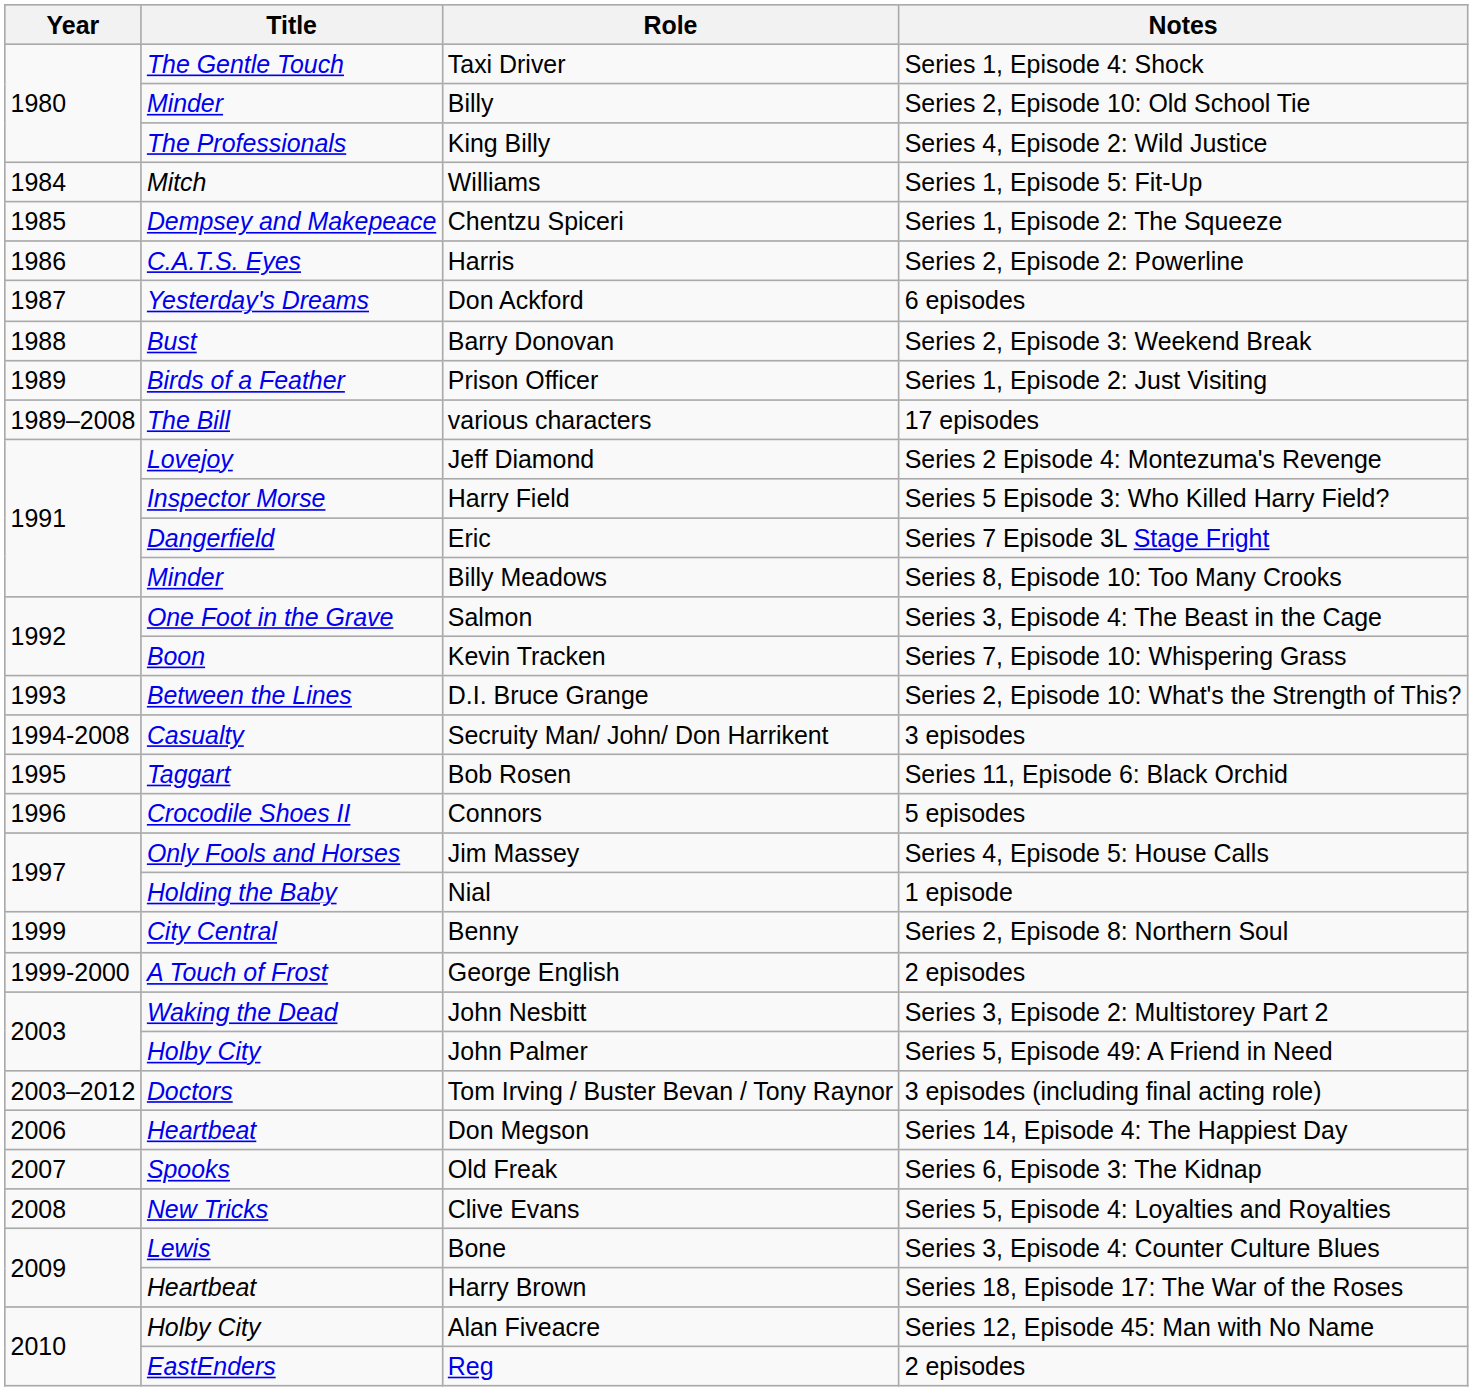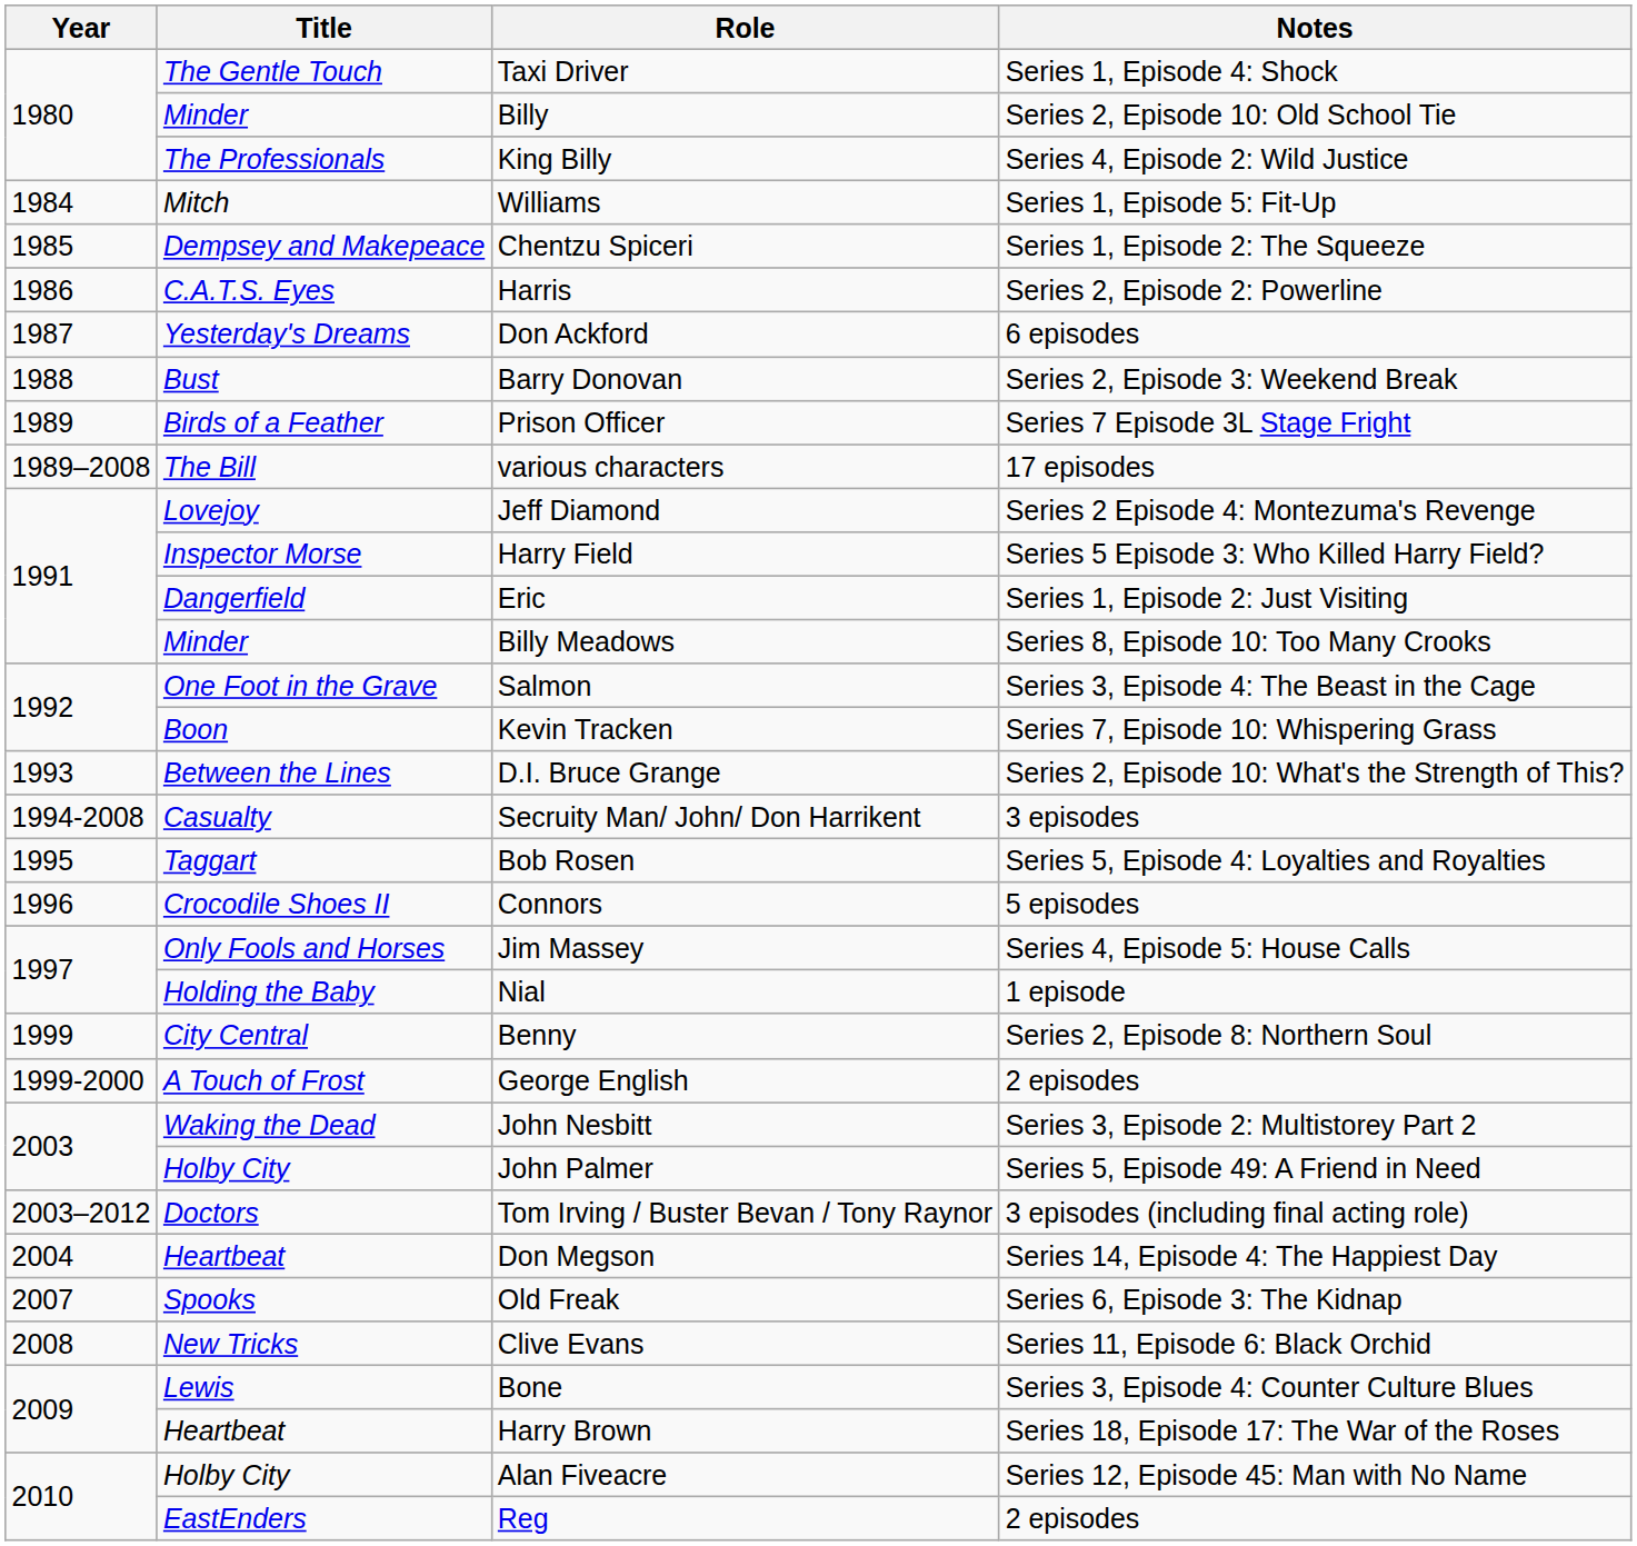 <table class="wikitable" style="font-size: 95%;">
 <tr>
 <th>Year</th>
 <th>Title</th>
 <th>Role</th>
 <th>Notes</th>
 </tr>
 <tr>
 <td rowspan="3">1980</td>
 <td><em><a href='#'>The Gentle Touch</a></em></td>
 <td>Taxi Driver</td>
 <td>Series 1, Episode 4: Shock</td>
 </tr>
 <tr>
 <td><em><a href='#'>Minder</a></em></td>
 <td>Billy</td>
 <td>Series 2, Episode 10: Old School Tie</td>
 </tr>
 <tr>
 <td><em><a href='#'>The Professionals</a></em></td>
 <td>King Billy</td>
 <td>Series 4, Episode 2: Wild Justice</td>
 </tr>
 <tr>
 <td>1984</td>
 <td><em>Mitch</em></td>
 <td>Williams</td>
 <td>Series 1, Episode 5: Fit-Up</td>
 </tr>
 <tr>
 <td>1985</td>
 <td><em><a href='#'>Dempsey and Makepeace</a></em></td>
 <td>Chentzu Spiceri</td>
 <td>Series 1, Episode 2: The Squeeze</td>
 </tr>
 <tr>
 <td>1986</td>
 <td><em><a href='#'>C.A.T.S. Eyes</a></em></td>
 <td>Harris</td>
 <td>Series 2, Episode 2: Powerline</td>
 </tr>
 <tr>
 <td>1987</td>
 <td><em><a href='#'>Yesterday's Dreams</a></em></td>
 <td>Don Ackford</td>
 <td>6 episodes</td>
 </tr>
 <tr>
 <td>1988</td>
 <td><em><a href='#'>Bust</a></em></td>
 <td>Barry Donovan</td>
 <td>Series 2, Episode 3: Weekend Break</td>
 </tr>
 <tr>
 <td>1989</td>
 <td><em><a href='#'>Birds of a Feather</a></em></td>
 <td>Prison Officer</td>
-<td>Series 1, Episode 2: Just Visiting</td>
+<td>Series 7 Episode 3L <a href='#'>Stage Fright</a></td>
 </tr>
 <tr>
 <td>1989–2008</td>
 <td><em><a href='#'>The Bill</a></em></td>
 <td>various characters</td>
 <td>17 episodes</td>
 </tr>
 <tr>
 <td rowspan="4">1991</td>
 <td><em><a href='#'>Lovejoy</a></em></td>
 <td>Jeff Diamond</td>
 <td>Series 2 Episode 4: Montezuma's Revenge</td>
 </tr>
 <tr>
 <td><em><a href='#'>Inspector Morse</a></em></td>
 <td>Harry Field</td>
 <td>Series 5 Episode 3: Who Killed Harry Field?</td>
 </tr>
 <tr>
 <td><em><a href='#'>Dangerfield</a></em></td>
 <td>Eric</td>
-<td>Series 7 Episode 3L <a href='#'>Stage Fright</a></td>
+<td>Series 1, Episode 2: Just Visiting</td>
 </tr>
 <tr>
 <td><em><a href='#'>Minder</a></em></td>
 <td>Billy Meadows</td>
 <td>Series 8, Episode 10: Too Many Crooks</td>
 </tr>
 <tr>
 <td rowspan="2">1992</td>
 <td><em><a href='#'>One Foot in the Grave</a></em></td>
 <td>Salmon</td>
 <td>Series 3, Episode 4: The Beast in the Cage</td>
 </tr>
 <tr>
 <td><em><a href='#'>Boon</a></em></td>
 <td>Kevin Tracken</td>
 <td>Series 7, Episode 10: Whispering Grass</td>
 </tr>
 <tr>
 <td>1993</td>
 <td><em><a href='#'>Between the Lines</a></em></td>
 <td>D.I. Bruce Grange</td>
 <td>Series 2, Episode 10: What's the Strength of This?</td>
 </tr>
 <tr>
 <td>1994-2008</td>
 <td><em><a href='#'>Casualty</a></em></td>
 <td>Secruity Man/ John/ Don Harrikent</td>
 <td>3 episodes</td>
 </tr>
 <tr>
 <td>1995</td>
 <td><em><a href='#'>Taggart</a></em></td>
 <td>Bob Rosen</td>
-<td>Series 11, Episode 6: Black Orchid</td>
+<td>Series 5, Episode 4: Loyalties and Royalties</td>
 </tr>
 <tr>
 <td>1996</td>
 <td><em><a href='#'>Crocodile Shoes II</a></em></td>
 <td>Connors</td>
 <td>5 episodes</td>
 </tr>
 <tr>
 <td rowspan="2">1997</td>
 <td><em><a href='#'>Only Fools and Horses</a></em></td>
 <td>Jim Massey</td>
 <td>Series 4, Episode 5: House Calls</td>
 </tr>
 <tr>
 <td><em><a href='#'>Holding the Baby</a></em></td>
 <td>Nial</td>
 <td>1 episode</td>
 </tr>
 <tr>
 <td>1999</td>
 <td><a href='#'><em>City Central</em></a></td>
 <td>Benny</td>
 <td>Series 2, Episode 8: Northern Soul</td>
 </tr>
 <tr>
 <td>1999-2000</td>
 <td><em><a href='#'>A Touch of Frost</a></em></td>
 <td>George English</td>
 <td>2 episodes</td>
 </tr>
 <tr>
 <td rowspan="2">2003</td>
 <td><em><a href='#'>Waking the Dead</a></em></td>
 <td>John Nesbitt</td>
 <td>Series 3, Episode 2: Multistorey Part 2</td>
 </tr>
 <tr>
 <td><em><a href='#'>Holby City</a></em></td>
 <td>John Palmer</td>
 <td>Series 5, Episode 49: A Friend in Need</td>
 </tr>
 <tr>
 <td>2003–2012</td>
 <td><em><a href='#'>Doctors</a></em></td>
 <td>Tom Irving / Buster Bevan / Tony Raynor</td>
 <td>3 episodes (including final acting role)</td>
 </tr>
 <tr>
-<td>2006</td>
+<td>2004</td>
 <td><em><a href='#'>Heartbeat</a></em></td>
 <td>Don Megson</td>
 <td>Series 14, Episode 4: The Happiest Day</td>
 </tr>
 <tr>
 <td>2007</td>
 <td><em><a href='#'>Spooks</a></em></td>
 <td>Old Freak</td>
 <td>Series 6, Episode 3: The Kidnap</td>
 </tr>
 <tr>
 <td>2008</td>
 <td><em><a href='#'>New Tricks</a></em></td>
 <td>Clive Evans</td>
-<td>Series 5, Episode 4: Loyalties and Royalties</td>
+<td>Series 11, Episode 6: Black Orchid</td>
 </tr>
 <tr>
 <td rowspan="2">2009</td>
 <td><em><a href='#'>Lewis</a></em></td>
 <td>Bone</td>
 <td>Series 3, Episode 4: Counter Culture Blues</td>
 </tr>
 <tr>
 <td><em>Heartbeat</em></td>
 <td>Harry Brown</td>
 <td>Series 18, Episode 17: The War of the Roses</td>
 </tr>
 <tr>
 <td rowspan="2">2010</td>
 <td><em>Holby City</em></td>
 <td>Alan Fiveacre</td>
 <td>Series 12, Episode 45: Man with No Name</td>
 </tr>
 <tr>
 <td><em><a href='#'>EastEnders</a></em></td>
 <td><a href='#'>Reg</a></td>
 <td>2 episodes</td>
 </tr>
 </table>
